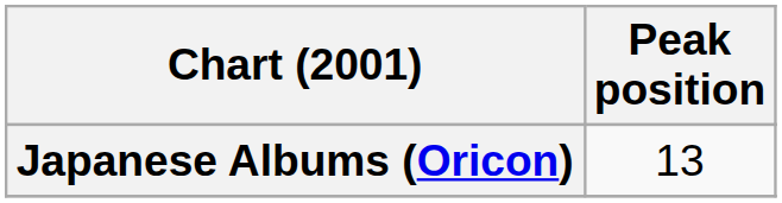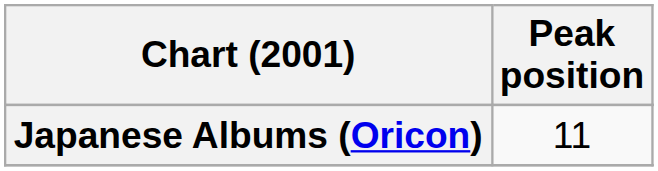 <table class="wikitable sortable plainrowheaders">
 <tr>
 <th scope="col">Chart (2001)</th>
 <th scope="col">Peak<br>position</th>
 </tr>
 <tr>
 </tr>
 <tr>
 </tr>
 <tr>
 </tr>
 <tr>
 </tr>
 <tr>
 <th scope="row">Japanese Albums (<a href='#'>Oricon</a>)</th>
-<td align="center">13</td>
+<td align="center">11</td>
 </tr>
 <tr>
 </tr>
 </table>
